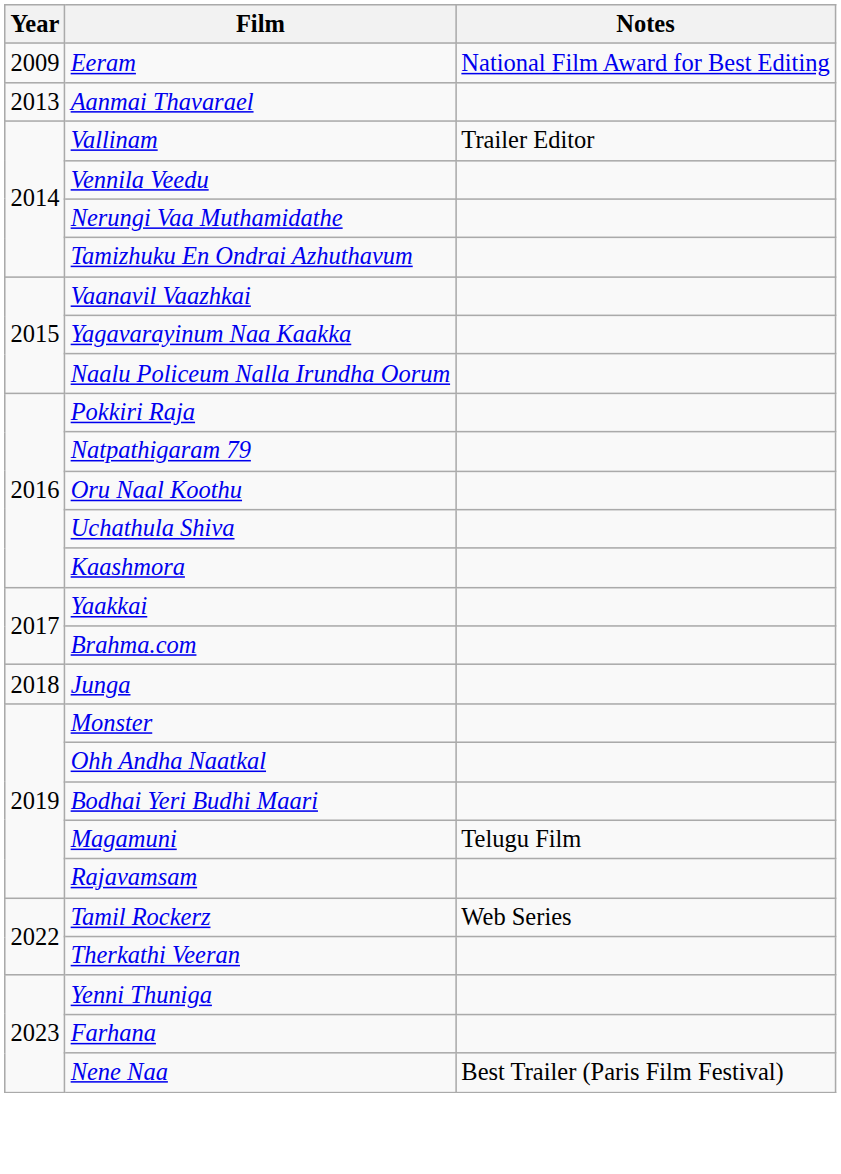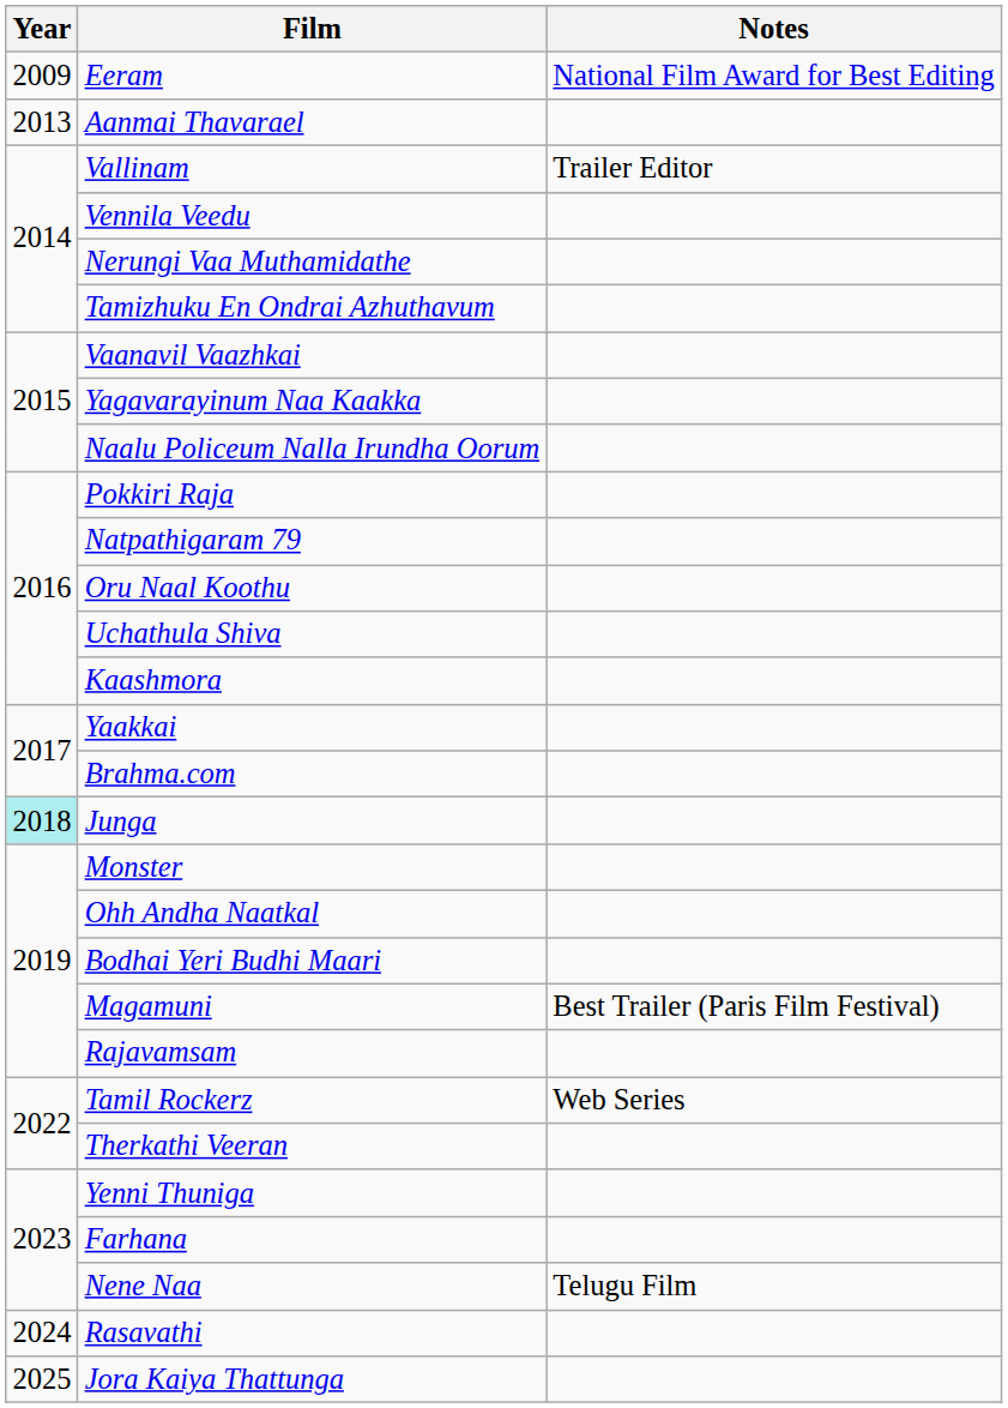 <table class="wikitable">
 <tr>
 <th>Year</th>
 <th>Film</th>
 <th>Notes</th>
 </tr>
 <tr>
 <td>2009</td>
 <td><em><a href='#'>Eeram</a></em></td>
 <td><a href='#'>National Film Award for Best Editing</a></td>
 </tr>
 <tr>
 <td>2013</td>
 <td><em><a href='#'>Aanmai Thavarael</a></em></td>
 <td></td>
 </tr>
 <tr>
 <td rowspan="4">2014</td>
 <td><em><a href='#'>Vallinam</a></em></td>
 <td>Trailer Editor</td>
 </tr>
 <tr>
 <td><em><a href='#'>Vennila Veedu</a></em></td>
 <td></td>
 </tr>
 <tr>
 <td><em><a href='#'>Nerungi Vaa Muthamidathe</a></em></td>
 <td></td>
 </tr>
 <tr>
 <td><em><a href='#'>Tamizhuku En Ondrai Azhuthavum</a></em></td>
 <td></td>
 </tr>
 <tr>
 <td rowspan="3">2015</td>
 <td><em><a href='#'>Vaanavil Vaazhkai</a></em></td>
 <td></td>
 </tr>
 <tr>
 <td><em><a href='#'>Yagavarayinum Naa Kaakka</a></em></td>
 <td></td>
 </tr>
 <tr>
 <td><em><a href='#'>Naalu Policeum Nalla Irundha Oorum</a></em></td>
 <td></td>
 </tr>
 <tr>
 <td rowspan="5">2016</td>
 <td><em><a href='#'>Pokkiri Raja</a></em></td>
 <td></td>
 </tr>
 <tr>
 <td><em><a href='#'>Natpathigaram 79</a></em></td>
 <td></td>
 </tr>
 <tr>
 <td><em><a href='#'>Oru Naal Koothu</a></em></td>
 <td></td>
 </tr>
 <tr>
 <td><em><a href='#'>Uchathula Shiva</a></em></td>
 <td></td>
 </tr>
 <tr>
 <td><em><a href='#'>Kaashmora</a></em></td>
 <td></td>
 </tr>
 <tr>
 <td rowspan="2">2017</td>
 <td><em><a href='#'>Yaakkai</a></em></td>
 <td></td>
 </tr>
 <tr>
 <td><em><a href='#'>Brahma.com</a></em></td>
 <td></td>
 </tr>
 <tr>
-<td>2018</td>
+<td style="background: paleturquoise;">2018</td>
 <td><em><a href='#'>Junga</a></em></td>
 <td></td>
 </tr>
 <tr>
 <td rowspan="5">2019</td>
 <td><em><a href='#'>Monster</a></em></td>
 <td></td>
 </tr>
 <tr>
 <td><em><a href='#'>Ohh Andha Naatkal</a></em></td>
 <td></td>
 </tr>
 <tr>
 <td><em><a href='#'>Bodhai Yeri Budhi Maari</a></em></td>
 <td></td>
 </tr>
 <tr>
 <td><em><a href='#'>Magamuni</a></em></td>
-<td>Telugu Film</td>
+<td>Best Trailer (Paris Film Festival)</td>
 </tr>
 <tr>
 <td><em><a href='#'>Rajavamsam</a></em></td>
 <td></td>
 </tr>
 <tr>
 <td rowspan="2">2022</td>
 <td><em><a href='#'>Tamil Rockerz</a></em></td>
 <td>Web Series</td>
 </tr>
 <tr>
 <td><em><a href='#'>Therkathi Veeran</a></em></td>
 <td></td>
 </tr>
 <tr>
 <td rowspan="3">2023</td>
 <td><em><a href='#'>Yenni Thuniga</a></em></td>
 <td></td>
 </tr>
 <tr>
 <td><em><a href='#'>Farhana</a> </em></td>
 <td></td>
 </tr>
 <tr>
 <td><em><a href='#'>Nene Naa</a></em></td>
-<td>Best Trailer (Paris Film Festival)</td>
+<td>Telugu Film</td>
+</tr>
+<tr>
+<td rowspan="1">2024</td>
+<td><em><a href='#'>Rasavathi</a></em></td>
+<td></td>
+</tr>
+<tr>
+<td>2025</td>
+<td><em><a href='#'>Jora Kaiya Thattunga</a></em></td>
+<td></td>
 </tr>
 </table>
